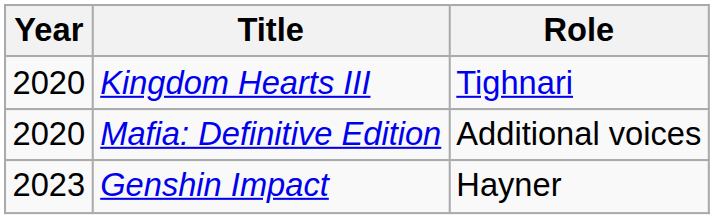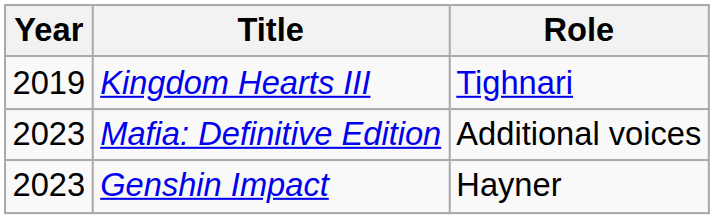 <table class="wikitable sortable">
 <tr>
 <th>Year</th>
 <th>Title</th>
 <th>Role</th>
 </tr>
 <tr>
-<td>2020</td>
+<td>2019</td>
 <td><em><a href='#'>Kingdom Hearts III</a></em></td>
 <td><a href='#'>Tighnari</a></td>
 </tr>
 <tr>
-<td>2020</td>
+<td>2023</td>
 <td><em><a href='#'>Mafia: Definitive Edition</a></em></td>
 <td>Additional voices</td>
 </tr>
 <tr>
 <td>2023</td>
 <td><em><a href='#'>Genshin Impact</a></em></td>
 <td>Hayner</td>
 </tr>
 </table>
